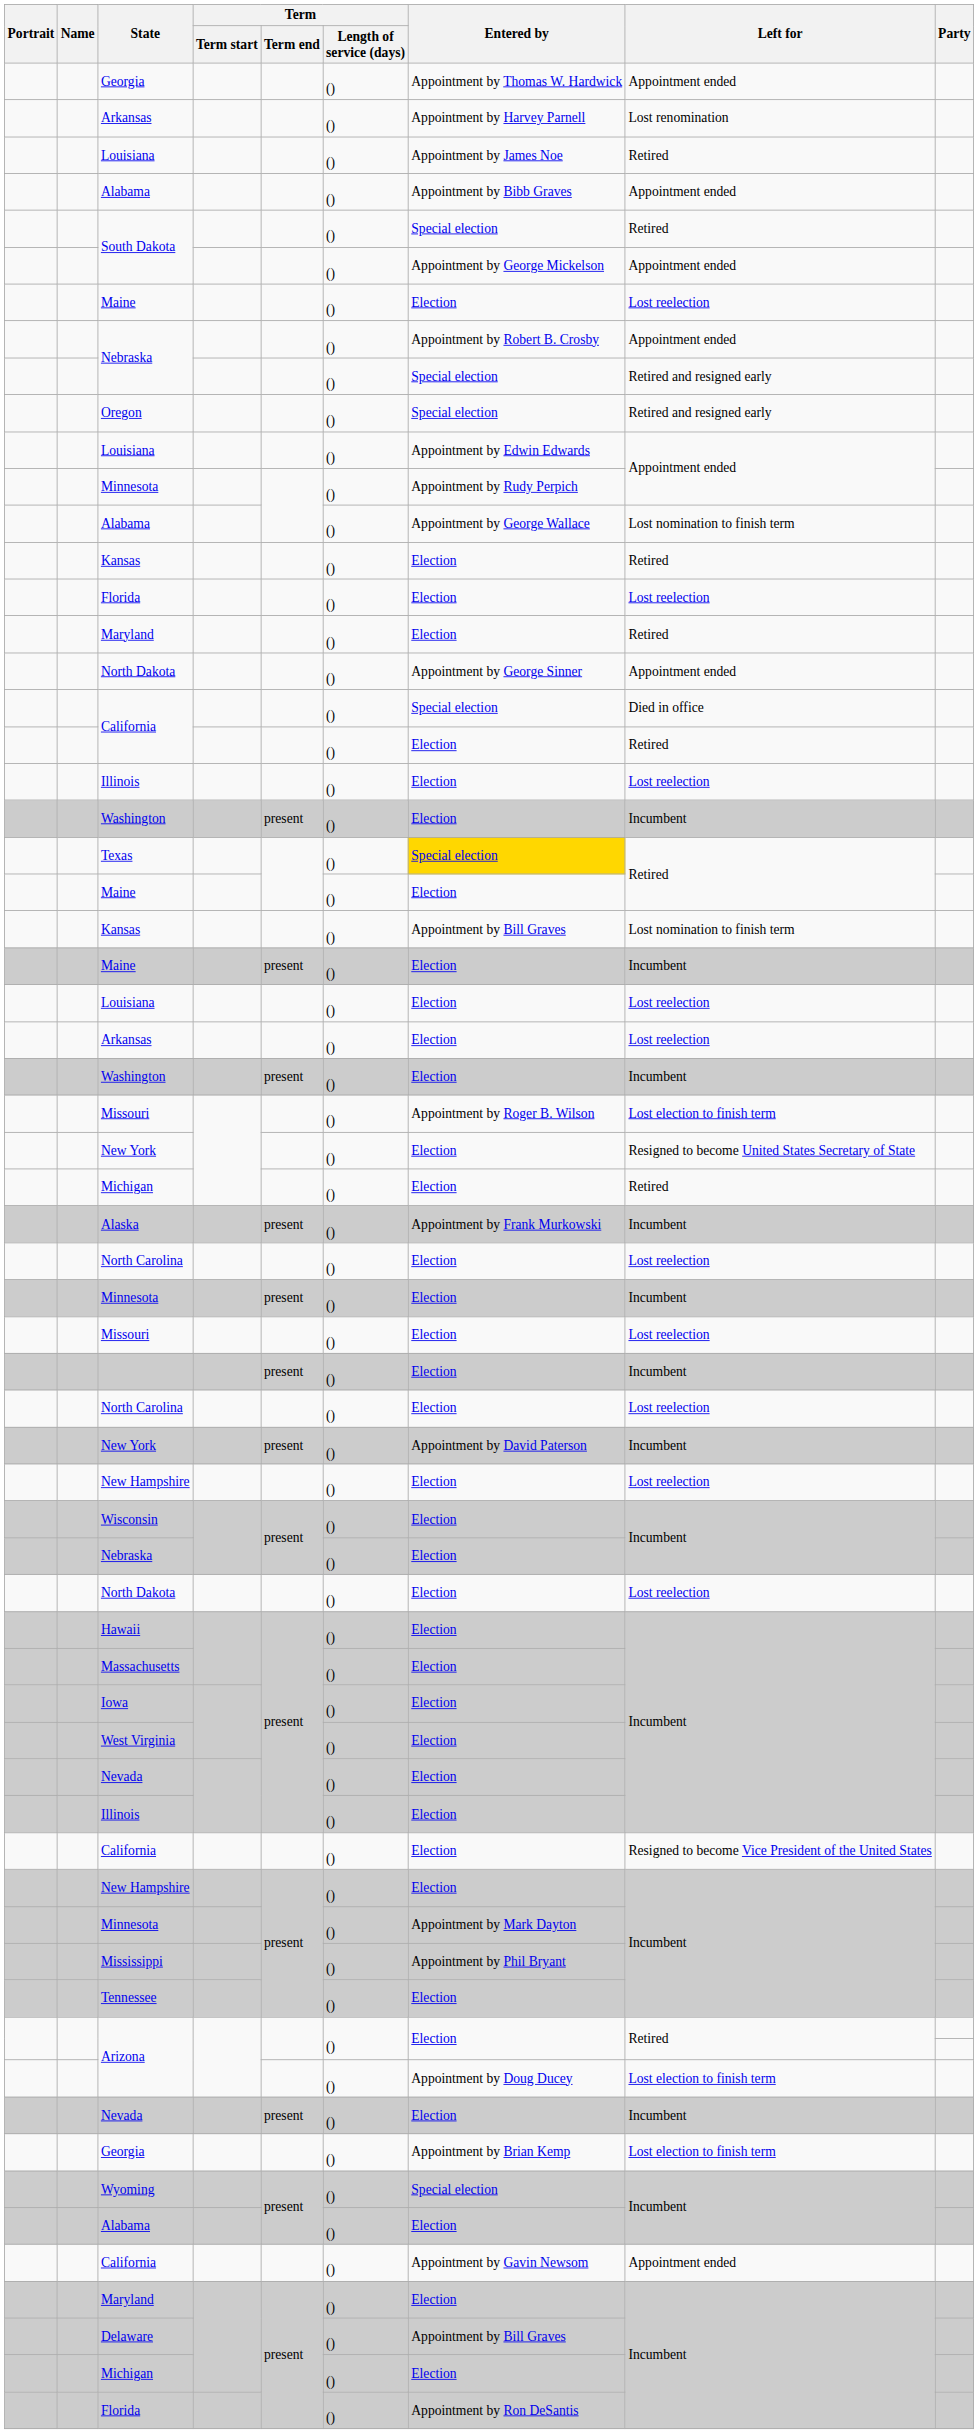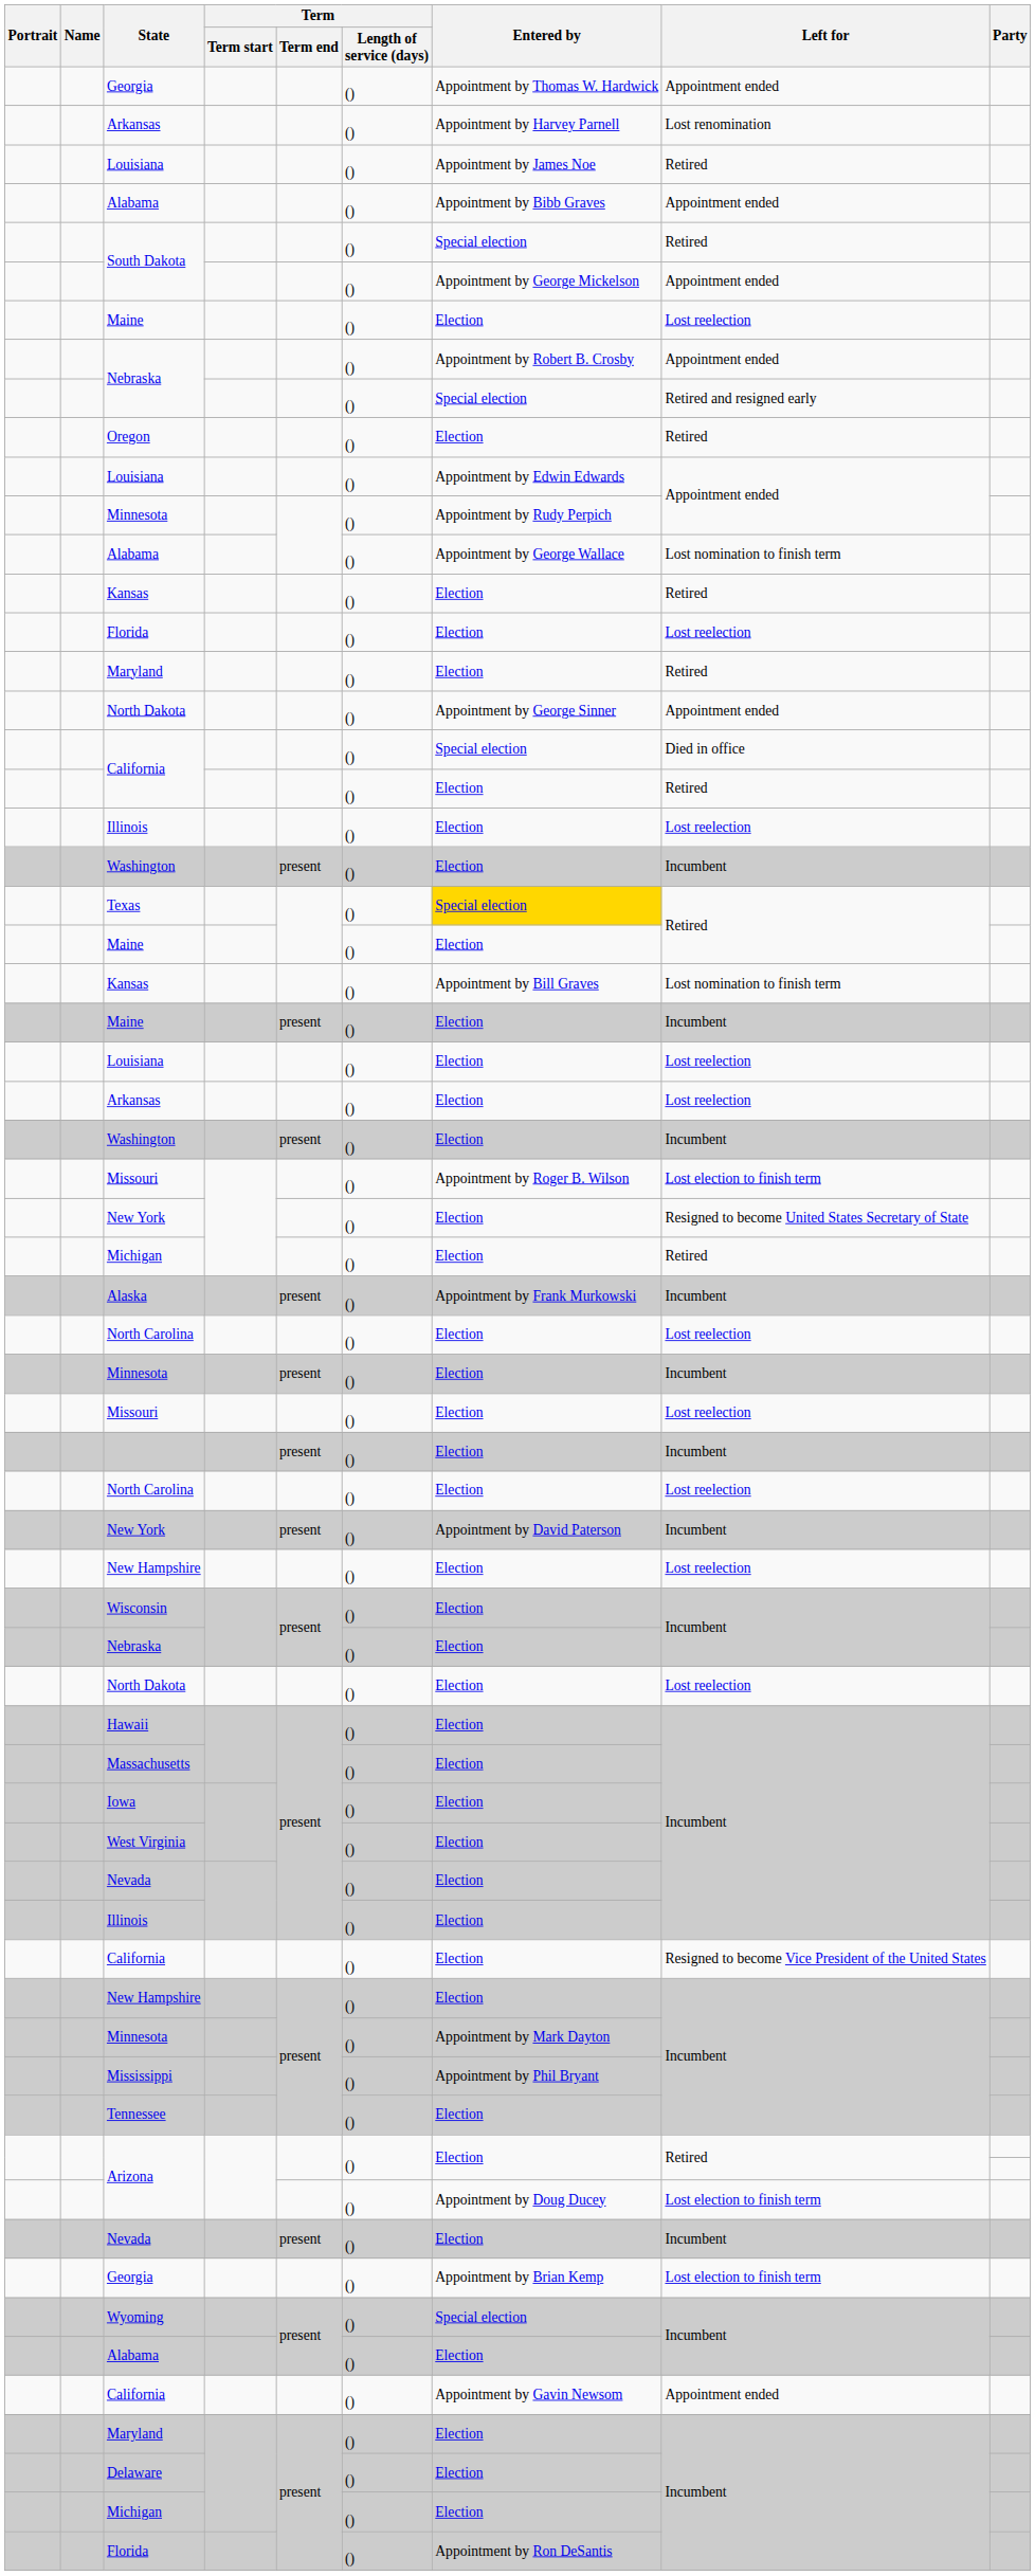 <table class="wikitable sortable sticky-header-multi">
 <tr>
 <th rowspan=2>Portrait</th>
 <th rowspan=2>Name<br></th>
 <th rowspan=2>State</th>
 <th colspan=3>Term</th>
 <th rowspan=2>Entered by</th>
 <th rowspan=2>Left for</th>
 <th rowspan=2>Party</th>
 </tr>
 <tr>
 <th>Term start</th>
 <th>Term end</th>
 <th>Length of<br>service (days)</th>
 </tr>
 <tr>
 <td></td>
 <td><br></td>
 <td> <a href='#'>Georgia</a></td>
 <td></td>
 <td></td>
 <td><br>()</td>
 <td>Appointment by <a href='#'>Thomas W. Hardwick</a></td>
 <td>Appointment ended</td>
 <td></td>
 </tr>
 <tr>
 <td></td>
 <td><br></td>
 <td> <a href='#'>Arkansas</a></td>
 <td></td>
 <td></td>
 <td><br>()</td>
 <td>Appointment by <a href='#'>Harvey Parnell</a></td>
 <td>Lost renomination</td>
 <td></td>
 </tr>
 <tr>
 <td></td>
 <td><br></td>
 <td> <a href='#'>Louisiana</a></td>
 <td></td>
 <td></td>
 <td><br>()</td>
 <td>Appointment by <a href='#'>James Noe</a></td>
 <td>Retired</td>
 <td></td>
 </tr>
 <tr>
 <td></td>
 <td><br></td>
 <td> <a href='#'>Alabama</a></td>
 <td></td>
 <td></td>
 <td><br>()</td>
 <td>Appointment by <a href='#'>Bibb Graves</a></td>
 <td>Appointment ended</td>
 <td></td>
 </tr>
 <tr>
 <td></td>
 <td><br></td>
 <td rowspan=2> <a href='#'>South Dakota</a></td>
 <td></td>
 <td></td>
 <td><br>()</td>
 <td><a href='#'>Special election</a></td>
 <td>Retired</td>
 <td></td>
 </tr>
 <tr>
 <td></td>
 <td><br></td>
 <td></td>
 <td></td>
 <td><br>()</td>
 <td>Appointment by <a href='#'>George Mickelson</a></td>
 <td>Appointment ended</td>
 <td></td>
 </tr>
 <tr>
 <td></td>
 <td><br></td>
 <td> <a href='#'>Maine</a></td>
 <td></td>
 <td></td>
 <td><br>()</td>
 <td><a href='#'>Election</a></td>
 <td><a href='#'>Lost reelection</a></td>
 <td></td>
 </tr>
 <tr>
 <td></td>
 <td><br></td>
 <td rowspan=2> <a href='#'>Nebraska</a></td>
 <td></td>
 <td></td>
 <td><br>()</td>
 <td>Appointment by <a href='#'>Robert B. Crosby</a></td>
 <td>Appointment ended</td>
 <td></td>
 </tr>
 <tr>
 <td></td>
 <td><br></td>
 <td></td>
 <td></td>
 <td><br>()</td>
 <td><a href='#'>Special election</a></td>
 <td>Retired and resigned early</td>
 <td></td>
 </tr>
 <tr>
 <td></td>
 <td><br></td>
 <td> <a href='#'>Oregon</a></td>
 <td></td>
 <td></td>
 <td><br>()</td>
-<td><a href='#'>Special election</a></td>
-<td>Retired and resigned early</td>
+<td><a href='#'>Election</a></td>
+<td>Retired</td>
 <td></td>
 </tr>
 <tr>
 <td></td>
 <td><br></td>
 <td> <a href='#'>Louisiana</a></td>
 <td></td>
 <td></td>
 <td><br>()</td>
 <td>Appointment by <a href='#'>Edwin Edwards</a></td>
 <td rowspan=2>Appointment ended</td>
 <td></td>
 </tr>
 <tr>
 <td></td>
 <td><br></td>
 <td> <a href='#'>Minnesota</a></td>
 <td></td>
 <td rowspan=2></td>
 <td><br>()</td>
 <td>Appointment by <a href='#'>Rudy Perpich</a></td>
 <td></td>
 </tr>
 <tr>
 <td></td>
 <td><br></td>
 <td> <a href='#'>Alabama</a></td>
 <td></td>
 <td><br>()</td>
 <td>Appointment by <a href='#'>George Wallace</a></td>
 <td>Lost nomination to finish term</td>
 <td></td>
 </tr>
 <tr>
 <td></td>
 <td><br></td>
 <td> <a href='#'>Kansas</a></td>
 <td></td>
 <td></td>
 <td><br>()</td>
 <td><a href='#'>Election</a></td>
 <td>Retired</td>
 <td></td>
 </tr>
 <tr>
 <td></td>
 <td><br></td>
 <td> <a href='#'>Florida</a></td>
 <td></td>
 <td></td>
 <td><br>()</td>
 <td><a href='#'>Election</a></td>
 <td><a href='#'>Lost reelection</a></td>
 <td></td>
 </tr>
 <tr>
 <td></td>
 <td><br></td>
 <td> <a href='#'>Maryland</a></td>
 <td></td>
 <td></td>
 <td><br>()</td>
 <td><a href='#'>Election</a></td>
 <td>Retired</td>
 <td></td>
 </tr>
 <tr>
 <td></td>
 <td><br></td>
 <td> <a href='#'>North Dakota</a></td>
 <td></td>
 <td></td>
 <td><br>()</td>
 <td>Appointment by <a href='#'>George Sinner</a></td>
 <td>Appointment ended</td>
 <td></td>
 </tr>
 <tr>
 <td></td>
 <td><br></td>
 <td rowspan=2> <a href='#'>California</a></td>
 <td></td>
 <td></td>
 <td><br>()</td>
 <td><a href='#'>Special election</a></td>
 <td>Died in office</td>
 <td></td>
 </tr>
 <tr>
 <td></td>
 <td><br></td>
 <td></td>
 <td></td>
 <td><br>()</td>
 <td><a href='#'>Election</a></td>
 <td>Retired</td>
 <td></td>
 </tr>
 <tr>
 <td></td>
 <td><br></td>
 <td> <a href='#'>Illinois</a></td>
 <td></td>
 <td></td>
 <td><br>()</td>
 <td><a href='#'>Election</a></td>
 <td><a href='#'>Lost reelection</a></td>
 <td></td>
 </tr>
 <tr style="background:#ccc;">
 <td></td>
 <td><br></td>
 <td> <a href='#'>Washington</a></td>
 <td></td>
 <td>present</td>
 <td><br>()</td>
 <td><a href='#'>Election</a></td>
 <td>Incumbent</td>
 <td></td>
 </tr>
 <tr>
 <td></td>
 <td><br></td>
 <td> <a href='#'>Texas</a></td>
 <td></td>
 <td rowspan=2></td>
 <td><br>()</td>
 <td style="background: gold;"><a href='#'>Special election</a></td>
 <td rowspan=2>Retired</td>
 <td></td>
 </tr>
 <tr>
 <td></td>
 <td><br></td>
 <td> <a href='#'>Maine</a></td>
 <td></td>
 <td><br>()</td>
 <td><a href='#'>Election</a></td>
 <td></td>
 </tr>
 <tr>
 <td></td>
 <td><br></td>
 <td> <a href='#'>Kansas</a></td>
 <td></td>
 <td></td>
 <td><br>()</td>
 <td>Appointment by <a href='#'>Bill Graves</a></td>
 <td>Lost nomination to finish term</td>
 <td></td>
 </tr>
 <tr style="background:#ccc;">
 <td></td>
 <td><br></td>
 <td> <a href='#'>Maine</a></td>
 <td></td>
 <td>present</td>
 <td><br>()</td>
 <td><a href='#'>Election</a></td>
 <td>Incumbent</td>
 <td></td>
 </tr>
 <tr>
 <td></td>
 <td><br></td>
 <td> <a href='#'>Louisiana</a></td>
 <td></td>
 <td></td>
 <td><br>()</td>
 <td><a href='#'>Election</a></td>
 <td><a href='#'>Lost reelection</a></td>
 <td></td>
 </tr>
 <tr>
 <td></td>
 <td><br></td>
 <td> <a href='#'>Arkansas</a></td>
 <td></td>
 <td></td>
 <td><br>()</td>
 <td><a href='#'>Election</a></td>
 <td><a href='#'>Lost reelection</a></td>
 <td></td>
 </tr>
 <tr style="background:#ccc;">
 <td></td>
 <td><br></td>
 <td> <a href='#'>Washington</a></td>
 <td></td>
 <td>present</td>
 <td><br>()</td>
 <td><a href='#'>Election</a></td>
 <td>Incumbent</td>
 <td></td>
 </tr>
 <tr>
 <td></td>
 <td><br></td>
 <td> <a href='#'>Missouri</a></td>
 <td rowspan=3></td>
 <td></td>
 <td><br>()</td>
 <td>Appointment by <a href='#'>Roger B. Wilson</a></td>
 <td><a href='#'>Lost election to finish term</a></td>
 <td></td>
 </tr>
 <tr>
 <td></td>
 <td><br></td>
 <td> <a href='#'>New York</a></td>
 <td></td>
 <td><br>()</td>
 <td><a href='#'>Election</a></td>
 <td>Resigned to become <a href='#'>United States Secretary of State</a></td>
 <td></td>
 </tr>
 <tr>
 <td></td>
 <td><br></td>
 <td> <a href='#'>Michigan</a></td>
 <td></td>
 <td><br>()</td>
 <td><a href='#'>Election</a></td>
 <td>Retired</td>
 <td></td>
 </tr>
 <tr style="background:#ccc;">
 <td></td>
 <td><br></td>
 <td> <a href='#'>Alaska</a></td>
 <td></td>
 <td>present</td>
 <td><br>()</td>
 <td>Appointment by <a href='#'>Frank Murkowski</a></td>
 <td>Incumbent</td>
 <td></td>
 </tr>
 <tr>
 <td></td>
 <td><br></td>
 <td> <a href='#'>North Carolina</a></td>
 <td></td>
 <td></td>
 <td><br>()</td>
 <td><a href='#'>Election</a></td>
 <td><a href='#'>Lost reelection</a></td>
 <td></td>
 </tr>
 <tr style="background:#ccc;">
 <td></td>
 <td><br></td>
 <td> <a href='#'>Minnesota</a></td>
 <td></td>
 <td>present</td>
 <td><br>()</td>
 <td><a href='#'>Election</a></td>
 <td>Incumbent</td>
 <td></td>
 </tr>
 <tr>
 <td></td>
 <td><br></td>
 <td> <a href='#'>Missouri</a></td>
 <td></td>
 <td></td>
 <td><br>()</td>
 <td><a href='#'>Election</a></td>
 <td><a href='#'>Lost reelection</a></td>
 <td></td>
 </tr>
 <tr style="background:#ccc;">
 <td></td>
 <td><br></td>
 <td></td>
 <td></td>
 <td>present</td>
 <td><br>()</td>
 <td><a href='#'>Election</a></td>
 <td>Incumbent</td>
 <td></td>
 </tr>
 <tr>
 <td></td>
 <td><br></td>
 <td> <a href='#'>North Carolina</a></td>
 <td></td>
 <td></td>
 <td><br>()</td>
 <td><a href='#'>Election</a></td>
 <td><a href='#'>Lost reelection</a></td>
 <td></td>
 </tr>
 <tr style="background:#ccc;">
 <td></td>
 <td><br></td>
 <td> <a href='#'>New York</a></td>
 <td></td>
 <td>present</td>
 <td><br>()</td>
 <td>Appointment by <a href='#'>David Paterson</a></td>
 <td>Incumbent</td>
 <td></td>
 </tr>
 <tr>
 <td></td>
 <td><br></td>
 <td> <a href='#'>New Hampshire</a></td>
 <td></td>
 <td></td>
 <td><br>()</td>
 <td><a href='#'>Election</a></td>
 <td><a href='#'>Lost reelection</a></td>
 <td></td>
 </tr>
 <tr style="background:#ccc;">
 <td></td>
 <td><br></td>
 <td> <a href='#'>Wisconsin</a></td>
 <td rowspan=2></td>
 <td rowspan=2>present</td>
 <td><br>()</td>
 <td><a href='#'>Election</a></td>
 <td rowspan=2>Incumbent</td>
 <td></td>
 </tr>
 <tr style="background:#ccc;">
 <td></td>
 <td><br></td>
 <td> <a href='#'>Nebraska</a></td>
 <td><br>()</td>
 <td><a href='#'>Election</a></td>
 <td></td>
 </tr>
 <tr>
 <td></td>
 <td><br></td>
 <td> <a href='#'>North Dakota</a></td>
 <td></td>
 <td></td>
 <td><br>()</td>
 <td><a href='#'>Election</a></td>
 <td><a href='#'>Lost reelection</a></td>
 <td></td>
 </tr>
 <tr style="background:#ccc;">
 <td></td>
 <td><br></td>
 <td> <a href='#'>Hawaii</a></td>
 <td rowspan=2></td>
 <td rowspan=6>present</td>
 <td><br>()</td>
 <td><a href='#'>Election</a></td>
 <td rowspan=6>Incumbent</td>
 <td></td>
 </tr>
 <tr style="background:#ccc;">
 <td></td>
 <td><br></td>
 <td> <a href='#'>Massachusetts</a></td>
 <td><br>()</td>
 <td><a href='#'>Election</a></td>
 <td></td>
 </tr>
 <tr style="background:#ccc;">
 <td></td>
 <td><br></td>
 <td> <a href='#'>Iowa</a></td>
 <td rowspan=2></td>
 <td><br>()</td>
 <td><a href='#'>Election</a></td>
 <td></td>
 </tr>
 <tr style="background:#ccc;">
 <td></td>
 <td><br></td>
 <td> <a href='#'>West Virginia</a></td>
 <td><br>()</td>
 <td><a href='#'>Election</a></td>
 <td></td>
 </tr>
 <tr style="background:#ccc;">
 <td></td>
 <td><br></td>
 <td> <a href='#'>Nevada</a></td>
 <td rowspan=2></td>
 <td><br>()</td>
 <td><a href='#'>Election</a></td>
 <td></td>
 </tr>
 <tr style="background:#ccc;">
 <td></td>
 <td><br></td>
 <td> <a href='#'>Illinois</a></td>
 <td><br>()</td>
 <td><a href='#'>Election</a></td>
 <td></td>
 </tr>
 <tr>
 <td></td>
 <td><br></td>
 <td> <a href='#'>California</a></td>
 <td></td>
 <td></td>
 <td><br>()</td>
 <td><a href='#'>Election</a></td>
 <td>Resigned to become <a href='#'>Vice President of the United States</a></td>
 <td></td>
 </tr>
 <tr style="background:#ccc;">
 <td></td>
 <td><br></td>
 <td> <a href='#'>New Hampshire</a></td>
 <td></td>
 <td rowspan=4>present</td>
 <td><br>()</td>
 <td><a href='#'>Election</a></td>
 <td rowspan=4>Incumbent</td>
 <td></td>
 </tr>
 <tr style="background:#ccc;">
 <td></td>
 <td><br></td>
 <td> <a href='#'>Minnesota</a></td>
 <td></td>
 <td><br>()</td>
 <td>Appointment by <a href='#'>Mark Dayton</a></td>
 <td></td>
 </tr>
 <tr style="background:#ccc;">
 <td></td>
 <td><br></td>
 <td> <a href='#'>Mississippi</a></td>
 <td></td>
 <td><br>()</td>
 <td>Appointment by <a href='#'>Phil Bryant</a></td>
 <td></td>
 </tr>
 <tr style="background:#ccc;">
 <td></td>
 <td><br></td>
 <td> <a href='#'>Tennessee</a></td>
 <td></td>
 <td><br>()</td>
 <td><a href='#'>Election</a></td>
 <td></td>
 </tr>
 <tr>
 <td rowspan=2></td>
 <td rowspan=2><br></td>
 <td rowspan=3> <a href='#'>Arizona</a></td>
 <td rowspan=3></td>
 <td rowspan=2></td>
 <td rowspan=2><br>()</td>
 <td rowspan=2><a href='#'>Election</a></td>
 <td rowspan=2>Retired</td>
 <td><br></td>
 </tr>
 <tr>
 <td><br></td>
 </tr>
 <tr>
 <td></td>
 <td><br></td>
 <td></td>
 <td><br>()</td>
 <td>Appointment by <a href='#'>Doug Ducey</a></td>
 <td><a href='#'>Lost election to finish term</a></td>
 <td></td>
 </tr>
 <tr style="background:#ccc;">
 <td></td>
 <td><br></td>
 <td> <a href='#'>Nevada</a></td>
 <td></td>
 <td>present</td>
 <td><br>()</td>
 <td><a href='#'>Election</a></td>
 <td>Incumbent</td>
 <td></td>
 </tr>
 <tr>
 <td></td>
 <td><br></td>
 <td> <a href='#'>Georgia</a></td>
 <td></td>
 <td></td>
 <td><br>()</td>
 <td>Appointment by <a href='#'>Brian Kemp</a></td>
 <td><a href='#'>Lost election to finish term</a></td>
 <td></td>
 </tr>
 <tr style="background:#ccc;">
 <td></td>
 <td><br></td>
 <td> <a href='#'>Wyoming</a></td>
 <td></td>
 <td rowspan=2>present</td>
 <td><br>()</td>
 <td><a href='#'>Special election</a></td>
 <td rowspan=2>Incumbent</td>
 <td></td>
 </tr>
 <tr style="background:#ccc;">
 <td></td>
 <td><br></td>
 <td> <a href='#'>Alabama</a></td>
 <td></td>
 <td><br>()</td>
 <td><a href='#'>Election</a></td>
 <td></td>
 </tr>
 <tr>
 <td></td>
 <td><br></td>
 <td> <a href='#'>California</a></td>
 <td></td>
 <td></td>
 <td><br>()</td>
 <td>Appointment by <a href='#'>Gavin Newsom</a></td>
 <td>Appointment ended</td>
 <td></td>
 </tr>
 <tr style="background:#ccc;">
 <td></td>
 <td><br></td>
 <td> <a href='#'>Maryland</a></td>
 <td rowspan=3></td>
 <td rowspan=4>present</td>
 <td><br>()</td>
 <td><a href='#'>Election</a></td>
 <td rowspan=4>Incumbent</td>
 <td></td>
 </tr>
 <tr style="background:#ccc;">
 <td></td>
 <td><br></td>
 <td> <a href='#'>Delaware</a></td>
 <td><br>()</td>
-<td>Appointment by <a href='#'>Bill Graves</a></td>
+<td><a href='#'>Election</a></td>
 <td></td>
 </tr>
 <tr style="background:#ccc;">
 <td></td>
 <td><br></td>
 <td> <a href='#'>Michigan</a></td>
 <td><br>()</td>
 <td><a href='#'>Election</a></td>
 <td></td>
 </tr>
 <tr style="background:#ccc;">
 <td></td>
 <td><br></td>
 <td> <a href='#'>Florida</a></td>
 <td rowspan=3></td>
 <td><br>()</td>
 <td>Appointment by <a href='#'>Ron DeSantis</a></td>
 <td></td>
 </tr>
 </table>
